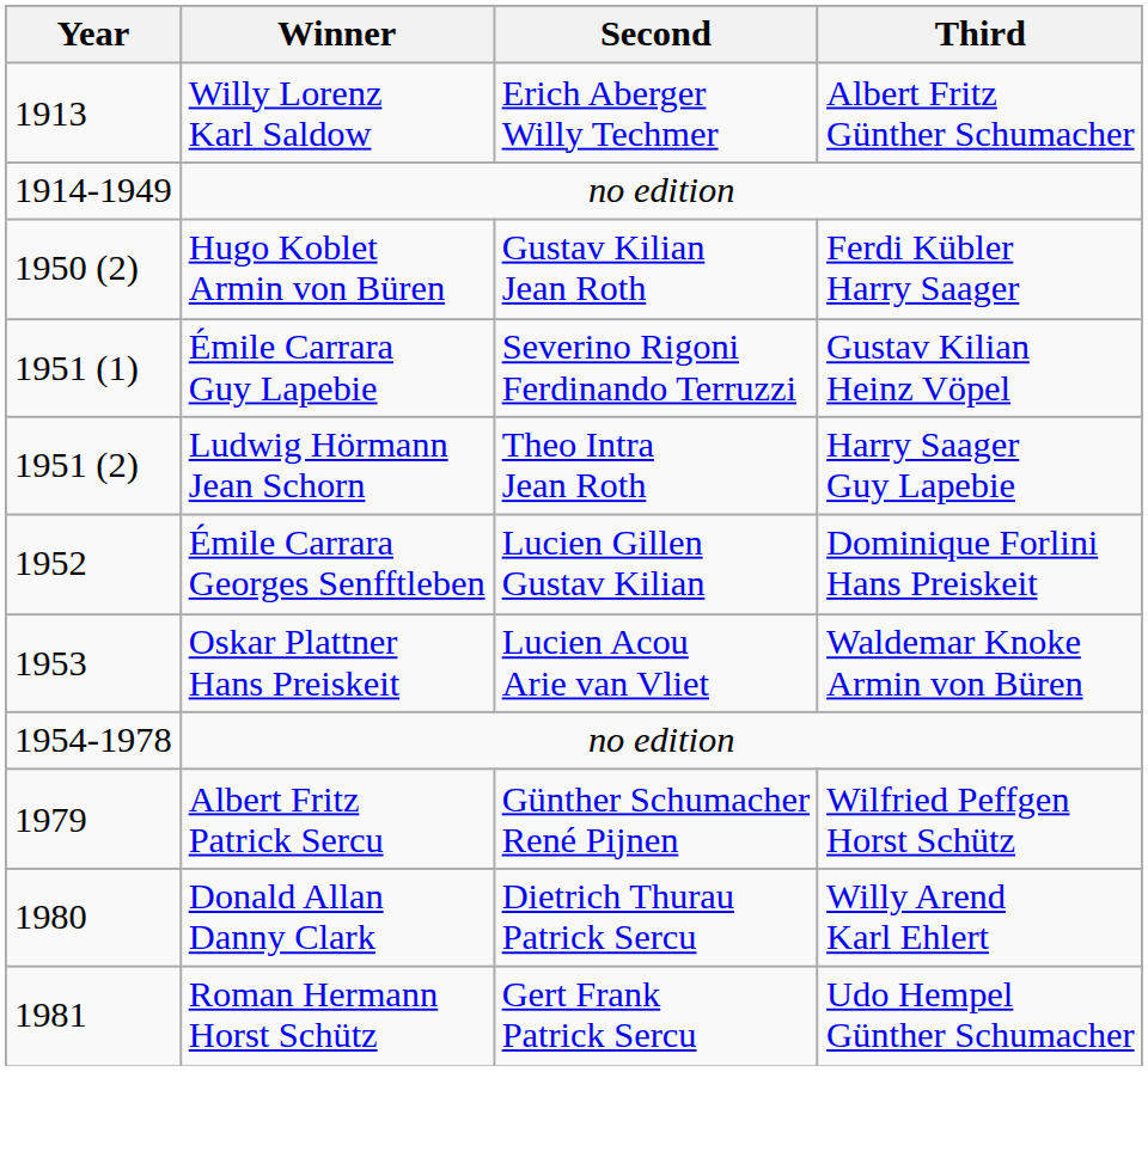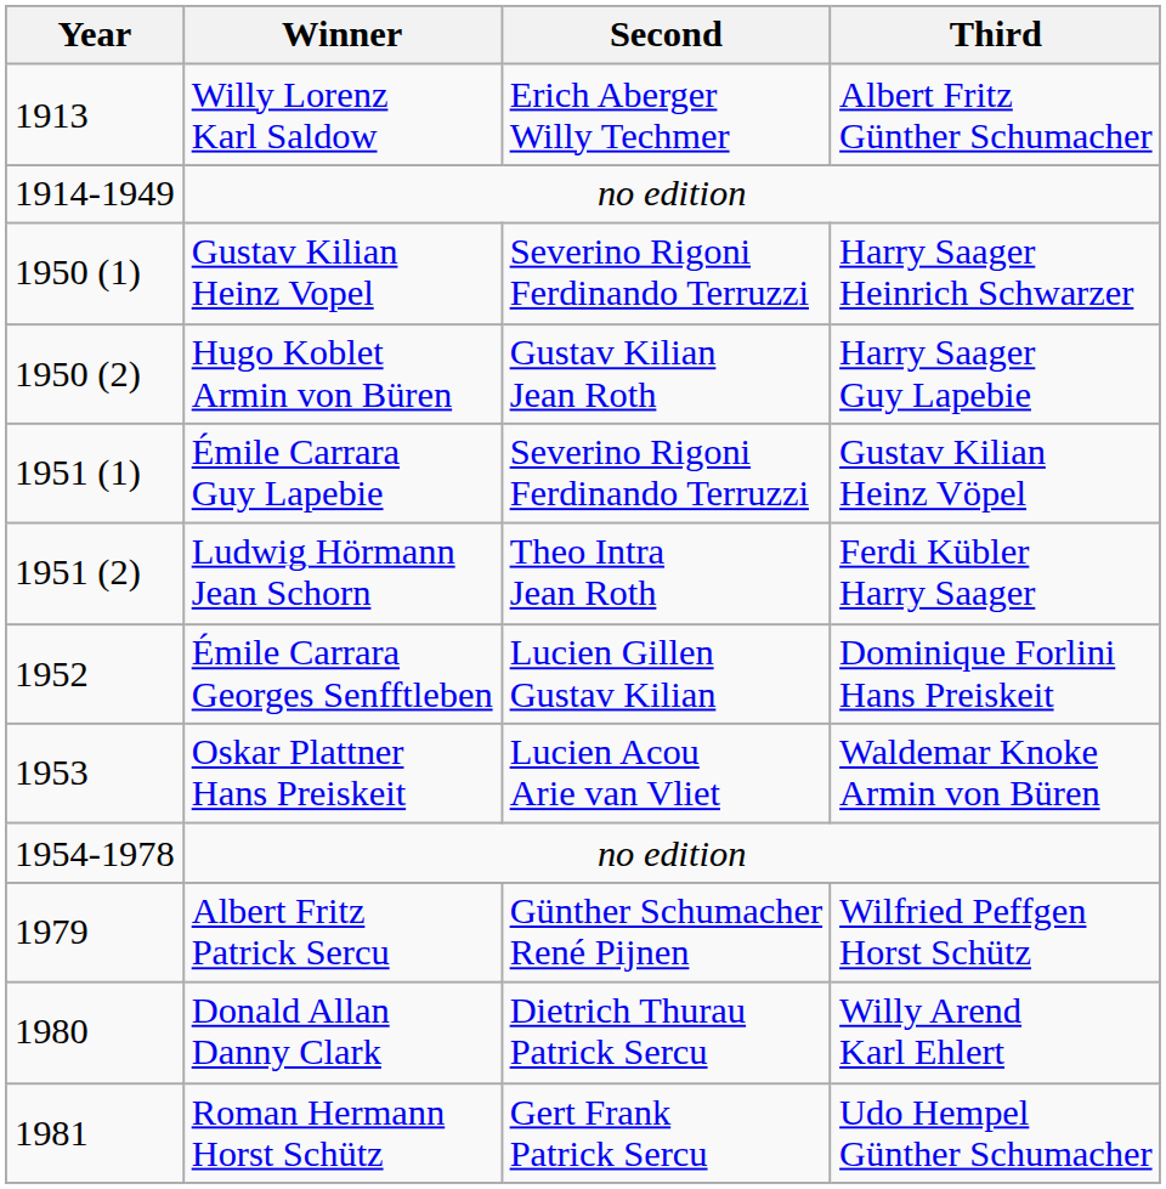 <table style="margin-bottom: 10px;" data-cx-mt-provider="Apertium" class="wikitable">
 <tr>
 <th>Year</th>
 <th>Winner</th>
 <th>Second</th>
 <th>Third</th>
 </tr>
 <tr>
 <td>1913</td>
 <td> <a href='#'>Willy Lorenz</a><br> <a href='#'>Karl Saldow</a></td>
 <td> <a href='#'>Erich Aberger</a><br> <a href='#'>Willy Techmer</a></td>
 <td> <a href='#'>Albert Fritz</a><br> <a href='#'>Günther Schumacher</a></td>
 </tr>
 <tr>
 <td>1914-1949</td>
 <td colspan=3; align=center><em>no edition</em></td>
 </tr>
 <tr>
+<td>1950 (1)</td>
+<td> <a href='#'>Gustav Kilian</a><br> <a href='#'>Heinz Vopel</a></td>
+<td> <a href='#'>Severino Rigoni</a><br> <a href='#'>Ferdinando Terruzzi</a></td>
+<td> <a href='#'>Harry Saager</a><br> <a href='#'>Heinrich Schwarzer</a></td>
+</tr>
+<tr>
 <td>1950 (2)</td>
 <td> <a href='#'>Hugo Koblet</a><br> <a href='#'>Armin von Büren</a></td>
 <td> <a href='#'>Gustav Kilian</a><br> <a href='#'>Jean Roth</a></td>
-<td> <a href='#'>Ferdi Kübler</a><br> <a href='#'>Harry Saager</a></td>
+<td> <a href='#'>Harry Saager</a><br> <a href='#'>Guy Lapebie</a></td>
 </tr>
 <tr>
 <td>1951 (1)</td>
 <td> <a href='#'>Émile Carrara</a><br> <a href='#'>Guy Lapebie</a></td>
 <td> <a href='#'>Severino Rigoni</a><br> <a href='#'>Ferdinando Terruzzi</a></td>
 <td> <a href='#'>Gustav Kilian</a><br> <a href='#'>Heinz Vöpel</a></td>
 </tr>
 <tr>
 <td>1951 (2)</td>
 <td> <a href='#'>Ludwig Hörmann</a><br> <a href='#'>Jean Schorn</a></td>
 <td> <a href='#'>Theo Intra</a><br> <a href='#'>Jean Roth</a></td>
-<td> <a href='#'>Harry Saager</a><br> <a href='#'>Guy Lapebie</a></td>
+<td> <a href='#'>Ferdi Kübler</a><br> <a href='#'>Harry Saager</a></td>
 </tr>
 <tr>
 <td>1952</td>
 <td> <a href='#'>Émile Carrara</a><br> <a href='#'>Georges Senfftleben</a></td>
 <td> <a href='#'>Lucien Gillen</a><br> <a href='#'>Gustav Kilian</a></td>
 <td> <a href='#'>Dominique Forlini</a><br> <a href='#'>Hans Preiskeit</a></td>
 </tr>
 <tr>
 <td>1953</td>
 <td> <a href='#'>Oskar Plattner</a><br> <a href='#'>Hans Preiskeit</a></td>
 <td> <a href='#'>Lucien Acou</a><br> <a href='#'>Arie van Vliet</a></td>
 <td> <a href='#'>Waldemar Knoke</a><br> <a href='#'>Armin von Büren</a></td>
 </tr>
 <tr>
 <td>1954-1978</td>
 <td colspan=3; align=center><em>no edition</em></td>
 </tr>
 <tr>
 <td>1979</td>
 <td> <a href='#'>Albert Fritz</a><br> <a href='#'>Patrick Sercu</a></td>
 <td> <a href='#'>Günther Schumacher</a><br> <a href='#'>René Pijnen</a></td>
 <td> <a href='#'>Wilfried Peffgen</a><br> <a href='#'>Horst Schütz</a></td>
 </tr>
 <tr>
 <td>1980</td>
 <td> <a href='#'>Donald Allan</a><br> <a href='#'>Danny Clark</a></td>
 <td> <a href='#'>Dietrich Thurau</a><br> <a href='#'>Patrick Sercu</a></td>
 <td> <a href='#'>Willy Arend</a><br> <a href='#'>Karl Ehlert</a></td>
 </tr>
 <tr>
 <td>1981</td>
 <td> <a href='#'>Roman Hermann</a><br> <a href='#'>Horst Schütz</a></td>
 <td> <a href='#'>Gert Frank</a><br> <a href='#'>Patrick Sercu</a></td>
 <td> <a href='#'>Udo Hempel</a><br> <a href='#'>Günther Schumacher</a></td>
 </tr>
 </table>
